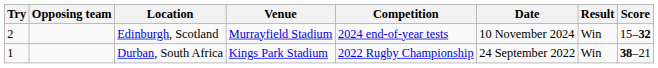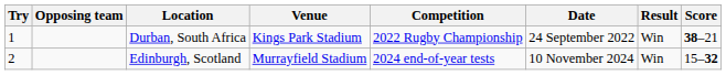 <table class="wikitable" style="font-size:100%">
 <tr>
 <th>Try</th>
 <th>Opposing team</th>
 <th>Location</th>
 <th>Venue</th>
 <th>Competition</th>
 <th>Date</th>
 <th>Result</th>
 <th>Score</th>
 </tr>
 <tr>
+<td>1</td>
+<td></td>
+<td><a href='#'>Durban</a>, South Africa</td>
+<td><a href='#'>Kings Park Stadium</a></td>
+<td><a href='#'>2022 Rugby Championship</a></td>
+<td>24 September 2022</td>
+<td>Win</td>
+<td><strong>38</strong>–21</td>
+</tr>
+<tr>
 <td>2</td>
 <td></td>
 <td><a href='#'>Edinburgh</a>, Scotland</td>
 <td><a href='#'>Murrayfield Stadium</a></td>
 <td><a href='#'>2024 end-of-year tests</a></td>
 <td>10 November 2024</td>
 <td>Win</td>
 <td>15–<strong>32</strong></td>
 </tr>
-<tr>
-<td>1</td>
-<td></td>
-<td><a href='#'>Durban</a>, South Africa</td>
-<td><a href='#'>Kings Park Stadium</a></td>
-<td><a href='#'>2022 Rugby Championship</a></td>
-<td>24 September 2022</td>
-<td>Win</td>
-<td><strong>38</strong>–21</td>
-</tr>
 </table>
